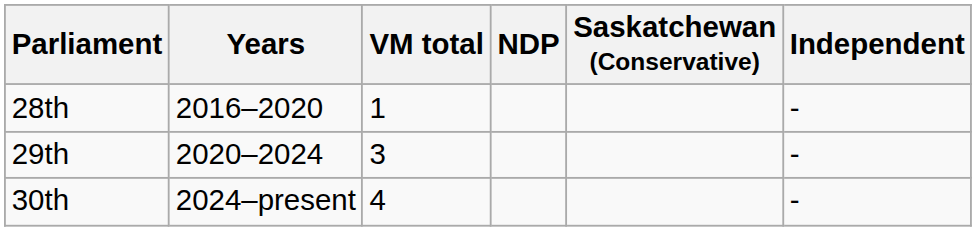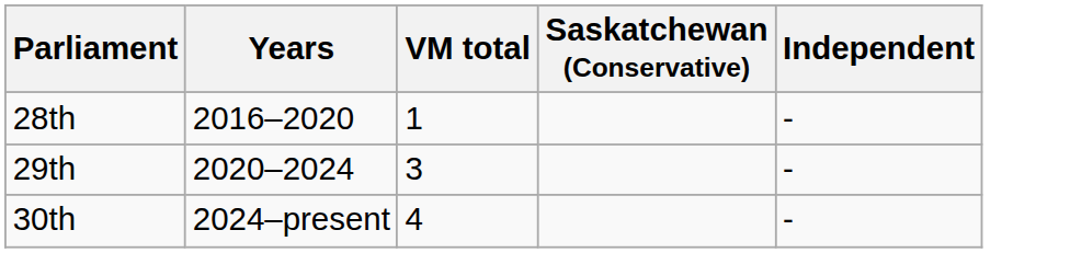 <table class="wikitable sortable">
 <tr>
 <th data-sort-type="number">Parliament</th>
 <th>Years</th>
 <th>VM total</th>
-<th>NDP</th>
 <th>Saskatchewan<br><small>(Conservative)</small></th>
 <th>Independent</th>
 </tr>
 <tr>
 <td>28th</td>
 <td>2016–2020</td>
 <td>1</td>
 <td></td>
-<td></td>
 <td>-</td>
 </tr>
 <tr>
 <td>29th</td>
 <td>2020–2024</td>
 <td>3</td>
-<td></td>
 <td></td>
 <td>-</td>
 </tr>
 <tr>
 <td>30th</td>
 <td>2024–present</td>
 <td>4</td>
 <td></td>
-<td></td>
 <td>-</td>
 </tr>
 </table>
